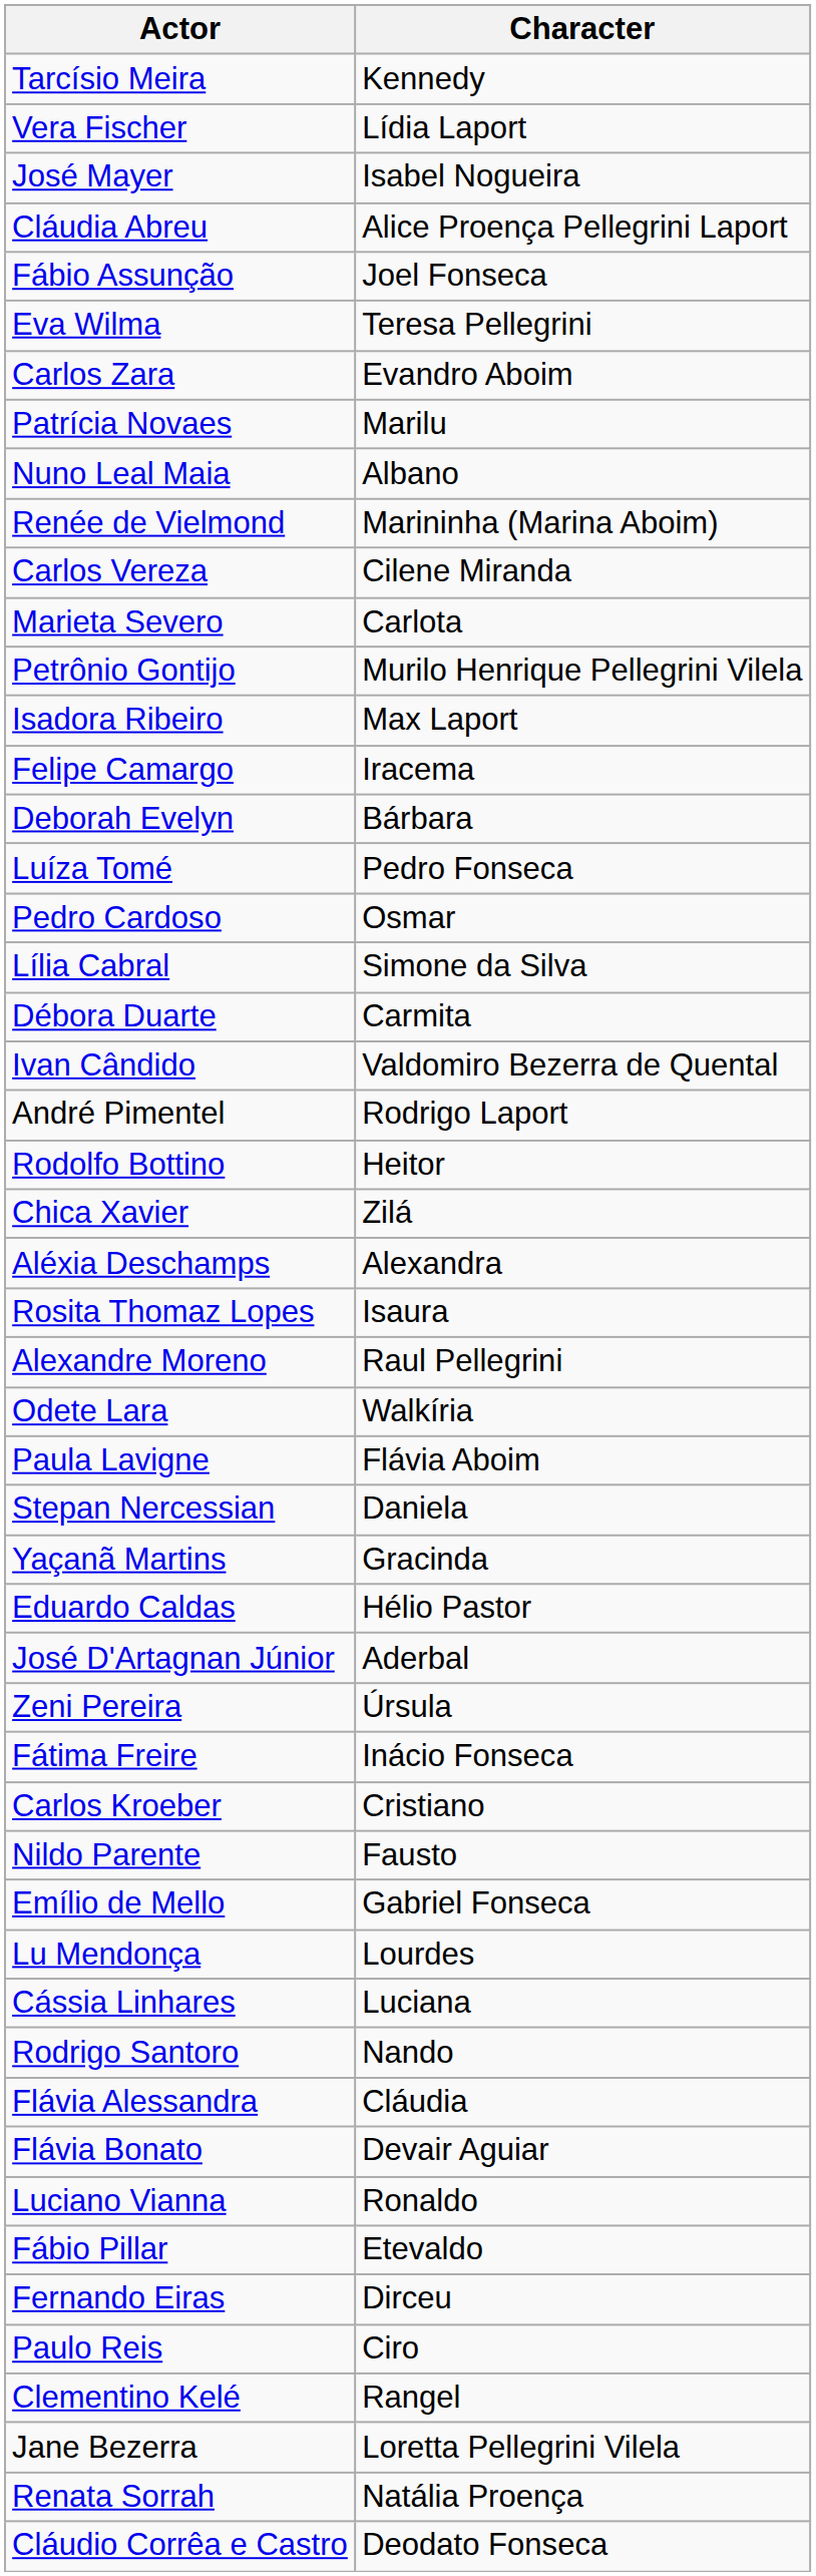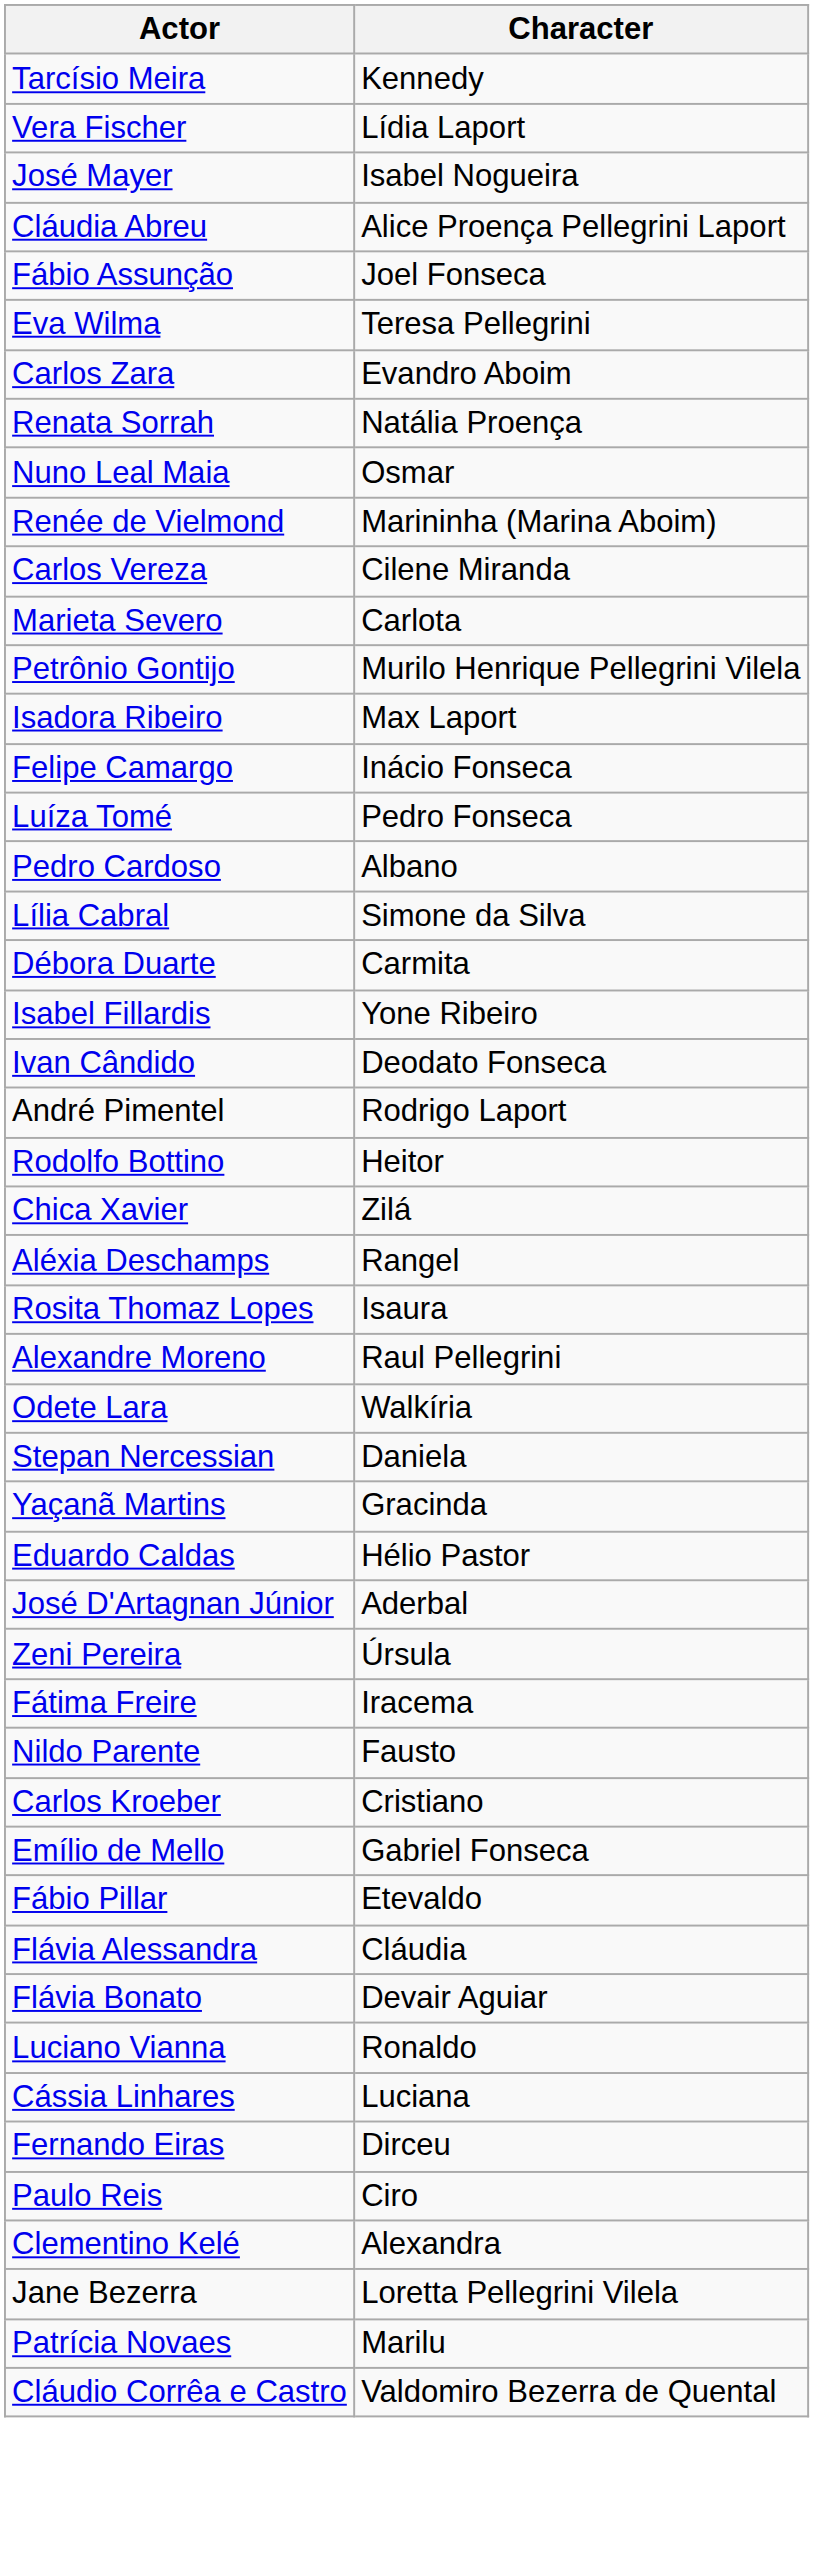 <table class="wikitable sortable">
 <tr>
 <th>Actor</th>
 <th>Character</th>
 </tr>
 <tr>
 <td><a href='#'>Tarcísio Meira</a></td>
 <td>Kennedy</td>
 </tr>
 <tr>
 <td><a href='#'>Vera Fischer</a></td>
 <td>Lídia Laport</td>
 </tr>
 <tr>
 <td><a href='#'>José Mayer</a></td>
 <td>Isabel Nogueira</td>
 </tr>
 <tr>
 <td><a href='#'>Cláudia Abreu</a></td>
 <td>Alice Proença Pellegrini Laport</td>
 </tr>
 <tr>
 <td><a href='#'>Fábio Assunção</a></td>
 <td>Joel Fonseca</td>
 </tr>
 <tr>
 <td><a href='#'>Eva Wilma</a></td>
 <td>Teresa Pellegrini</td>
 </tr>
 <tr>
 <td><a href='#'>Carlos Zara</a></td>
 <td>Evandro Aboim</td>
 </tr>
 <tr>
-<td><a href='#'>Patrícia Novaes</a></td>
-<td>Marilu</td>
+<td><a href='#'>Renata Sorrah</a></td>
+<td>Natália Proença</td>
 </tr>
 <tr>
 <td><a href='#'>Nuno Leal Maia</a></td>
-<td>Albano</td>
+<td>Osmar</td>
 </tr>
 <tr>
 <td><a href='#'>Renée de Vielmond</a></td>
 <td>Marininha (Marina Aboim)</td>
 </tr>
 <tr>
 <td><a href='#'>Carlos Vereza</a></td>
 <td>Cilene Miranda</td>
 </tr>
 <tr>
 <td><a href='#'>Marieta Severo</a></td>
 <td>Carlota</td>
 </tr>
 <tr>
 <td><a href='#'>Petrônio Gontijo</a></td>
 <td>Murilo Henrique Pellegrini Vilela</td>
 </tr>
 <tr>
 <td><a href='#'>Isadora Ribeiro</a></td>
 <td>Max Laport</td>
 </tr>
 <tr>
 <td><a href='#'>Felipe Camargo</a></td>
-<td>Iracema</td>
-</tr>
-<tr>
-<td><a href='#'>Deborah Evelyn</a></td>
-<td>Bárbara</td>
+<td>Inácio Fonseca</td>
 </tr>
 <tr>
 <td><a href='#'>Luíza Tomé</a></td>
 <td>Pedro Fonseca</td>
 </tr>
 <tr>
 <td><a href='#'>Pedro Cardoso</a></td>
-<td>Osmar</td>
+<td>Albano</td>
 </tr>
 <tr>
 <td><a href='#'>Lília Cabral</a></td>
 <td>Simone da Silva</td>
 </tr>
 <tr>
 <td><a href='#'>Débora Duarte</a></td>
 <td>Carmita</td>
 </tr>
 <tr>
+<td><a href='#'>Isabel Fillardis</a></td>
+<td>Yone Ribeiro</td>
+</tr>
+<tr>
 <td><a href='#'>Ivan Cândido</a></td>
-<td>Valdomiro Bezerra de Quental</td>
+<td>Deodato Fonseca</td>
 </tr>
 <tr>
 <td>André Pimentel</td>
 <td>Rodrigo Laport</td>
 </tr>
 <tr>
 <td><a href='#'>Rodolfo Bottino</a></td>
 <td>Heitor</td>
 </tr>
 <tr>
 <td><a href='#'>Chica Xavier</a></td>
 <td>Zilá</td>
 </tr>
 <tr>
 <td><a href='#'>Aléxia Deschamps</a></td>
-<td>Alexandra</td>
+<td>Rangel</td>
 </tr>
 <tr>
 <td><a href='#'>Rosita Thomaz Lopes</a></td>
 <td>Isaura</td>
 </tr>
 <tr>
 <td><a href='#'>Alexandre Moreno</a></td>
 <td>Raul Pellegrini</td>
 </tr>
 <tr>
 <td><a href='#'>Odete Lara</a></td>
 <td>Walkíria</td>
-</tr>
-<tr>
-<td><a href='#'>Paula Lavigne</a></td>
-<td>Flávia Aboim</td>
 </tr>
 <tr>
 <td><a href='#'>Stepan Nercessian</a></td>
 <td>Daniela</td>
 </tr>
 <tr>
 <td><a href='#'>Yaçanã Martins</a></td>
 <td>Gracinda</td>
 </tr>
 <tr>
 <td><a href='#'>Eduardo Caldas</a></td>
 <td>Hélio Pastor</td>
 </tr>
 <tr>
 <td><a href='#'>José D'Artagnan Júnior</a></td>
 <td>Aderbal</td>
 </tr>
 <tr>
 <td><a href='#'>Zeni Pereira</a></td>
 <td>Úrsula</td>
 </tr>
 <tr>
 <td><a href='#'>Fátima Freire</a></td>
-<td>Inácio Fonseca</td>
+<td>Iracema</td>
+</tr>
+<tr>
+<td><a href='#'>Nildo Parente</a></td>
+<td>Fausto</td>
 </tr>
 <tr>
 <td><a href='#'>Carlos Kroeber</a></td>
 <td>Cristiano</td>
 </tr>
 <tr>
-<td><a href='#'>Nildo Parente</a></td>
-<td>Fausto</td>
-</tr>
-<tr>
 <td><a href='#'>Emílio de Mello</a></td>
 <td>Gabriel Fonseca</td>
 </tr>
 <tr>
-<td><a href='#'>Lu Mendonça</a></td>
-<td>Lourdes</td>
-</tr>
-<tr>
-<td><a href='#'>Cássia Linhares</a></td>
-<td>Luciana</td>
-</tr>
-<tr>
-<td><a href='#'>Rodrigo Santoro</a></td>
-<td>Nando</td>
+<td><a href='#'>Fábio Pillar</a></td>
+<td>Etevaldo</td>
 </tr>
 <tr>
 <td><a href='#'>Flávia Alessandra</a></td>
 <td>Cláudia</td>
 </tr>
 <tr>
 <td><a href='#'>Flávia Bonato</a></td>
 <td>Devair Aguiar</td>
 </tr>
 <tr>
 <td><a href='#'>Luciano Vianna</a></td>
 <td>Ronaldo</td>
 </tr>
 <tr>
-<td><a href='#'>Fábio Pillar</a></td>
-<td>Etevaldo</td>
+<td><a href='#'>Cássia Linhares</a></td>
+<td>Luciana</td>
 </tr>
 <tr>
 <td><a href='#'>Fernando Eiras</a></td>
 <td>Dirceu</td>
 </tr>
 <tr>
 <td><a href='#'>Paulo Reis</a></td>
 <td>Ciro</td>
 </tr>
 <tr>
 <td><a href='#'>Clementino Kelé</a></td>
-<td>Rangel</td>
+<td>Alexandra</td>
 </tr>
 <tr>
 <td>Jane Bezerra</td>
 <td>Loretta Pellegrini Vilela</td>
 </tr>
 <tr>
-<td><a href='#'>Renata Sorrah</a></td>
-<td>Natália Proença</td>
+<td><a href='#'>Patrícia Novaes</a></td>
+<td>Marilu</td>
 </tr>
 <tr>
 <td><a href='#'>Cláudio Corrêa e Castro</a></td>
-<td>Deodato Fonseca</td>
+<td>Valdomiro Bezerra de Quental</td>
 </tr>
 </table>
